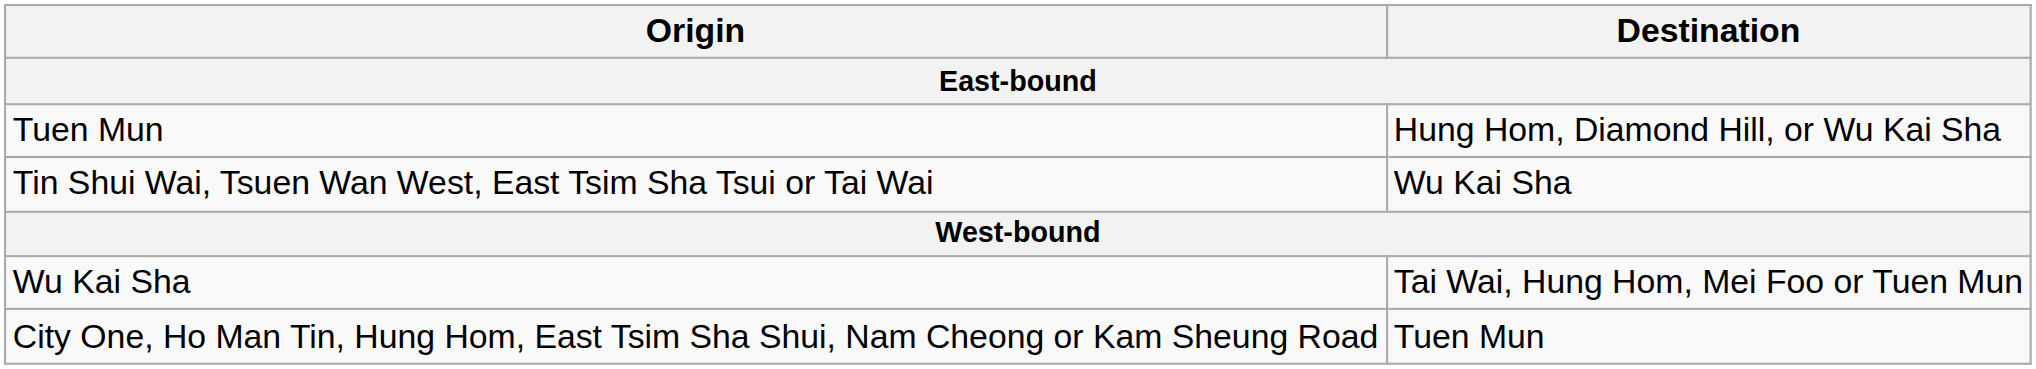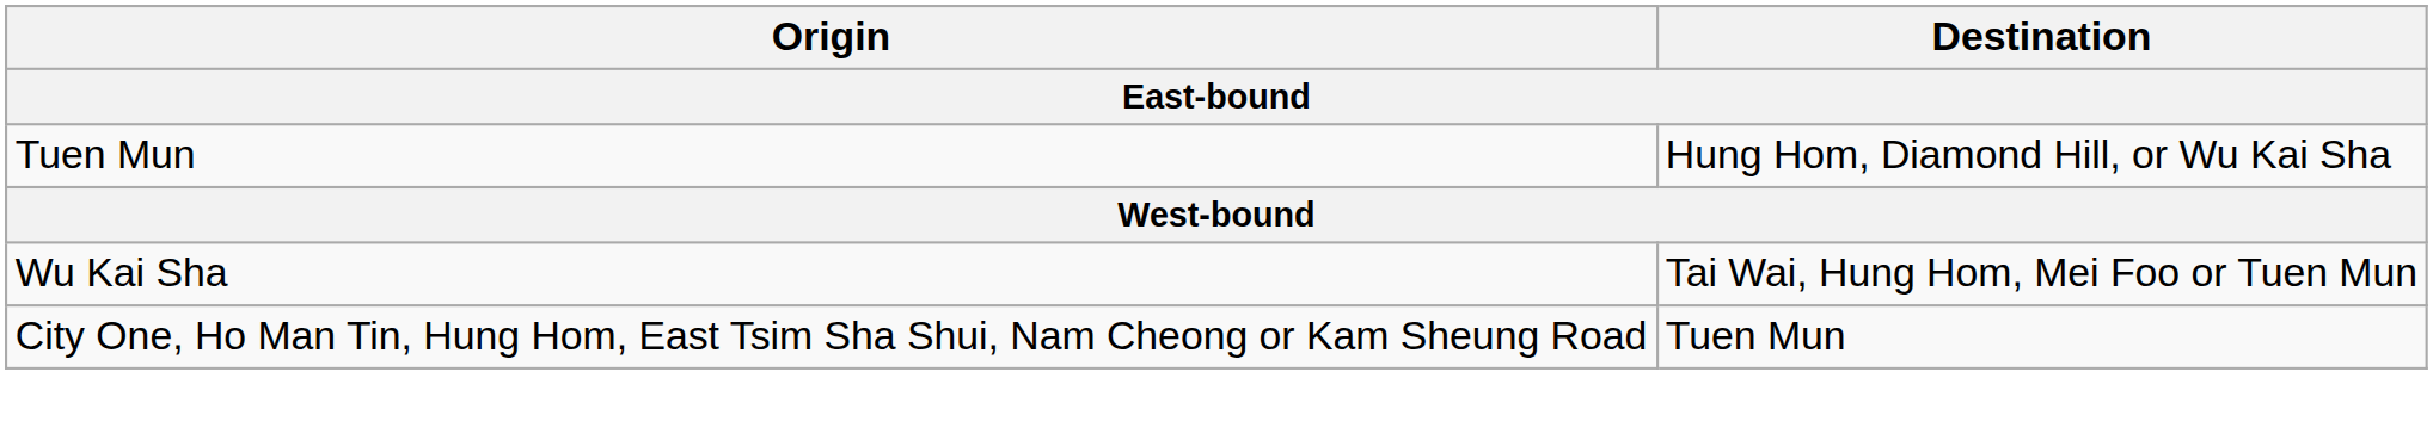 <table class=wikitable>
 <tr>
 <th>Origin</th>
 <th>Destination</th>
 </tr>
 <tr>
 <th colspan=2 style="font-size:85%">East-bound</th>
 </tr>
 <tr>
 <td>Tuen Mun</td>
 <td>Hung Hom, Diamond Hill, or Wu Kai Sha</td>
 </tr>
 <tr>
-<td>Tin Shui Wai, Tsuen Wan West, East Tsim Sha Tsui or Tai Wai</td>
-<td>Wu Kai Sha</td>
-</tr>
-<tr>
 <th colspan=2 style="font-size:85%">West-bound</th>
 </tr>
 <tr>
 <td>Wu Kai Sha</td>
 <td>Tai Wai, Hung Hom, Mei Foo or Tuen Mun</td>
 </tr>
 <tr>
 <td>City One, Ho Man Tin, Hung Hom, East Tsim Sha Shui, Nam Cheong or Kam Sheung Road</td>
 <td>Tuen Mun</td>
 </tr>
 </table>
